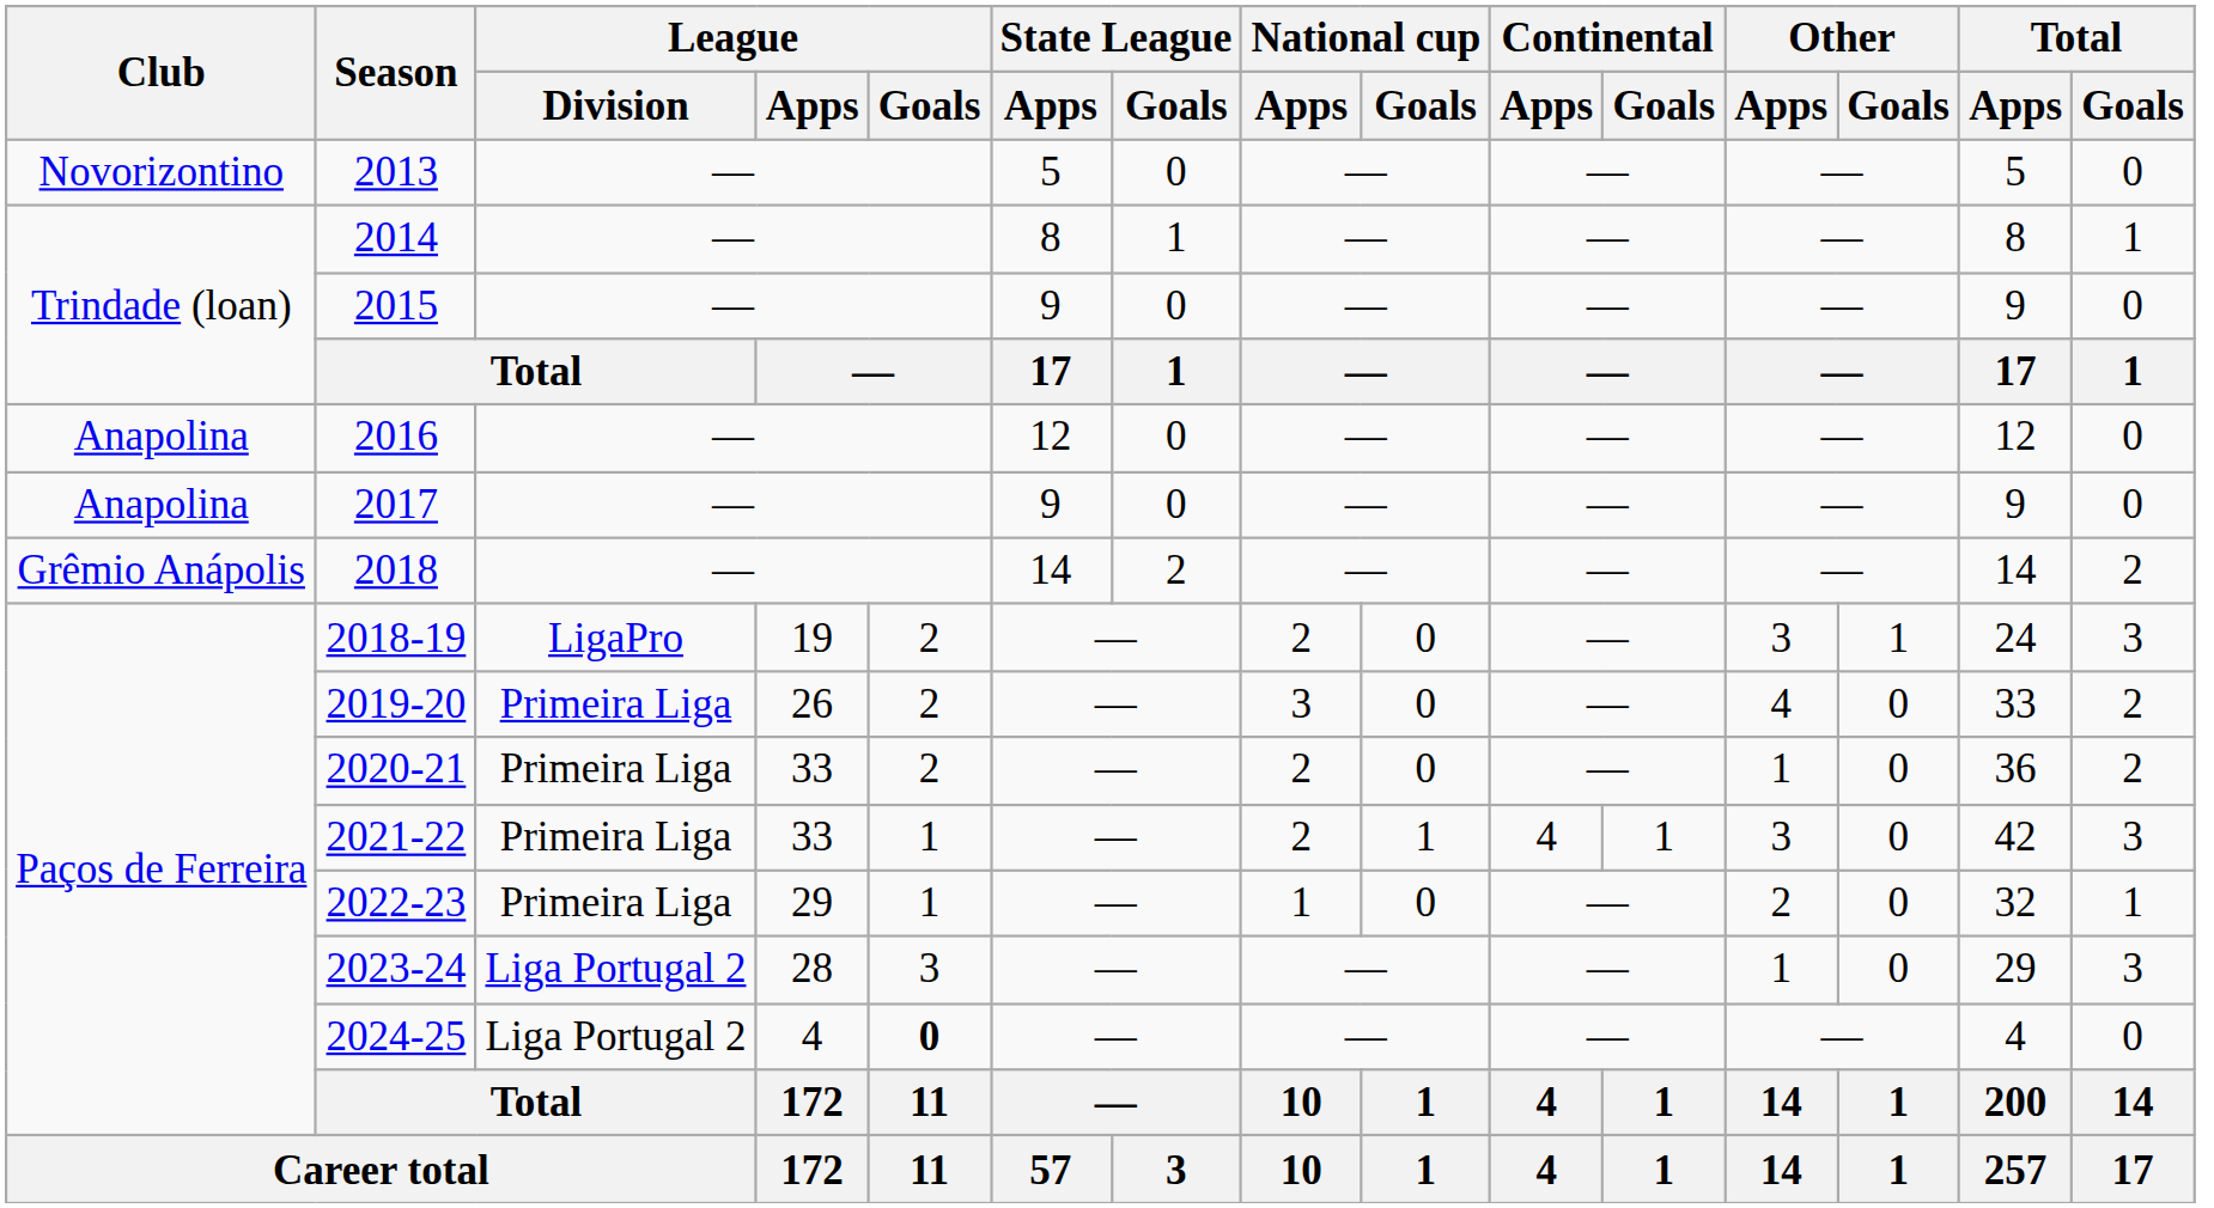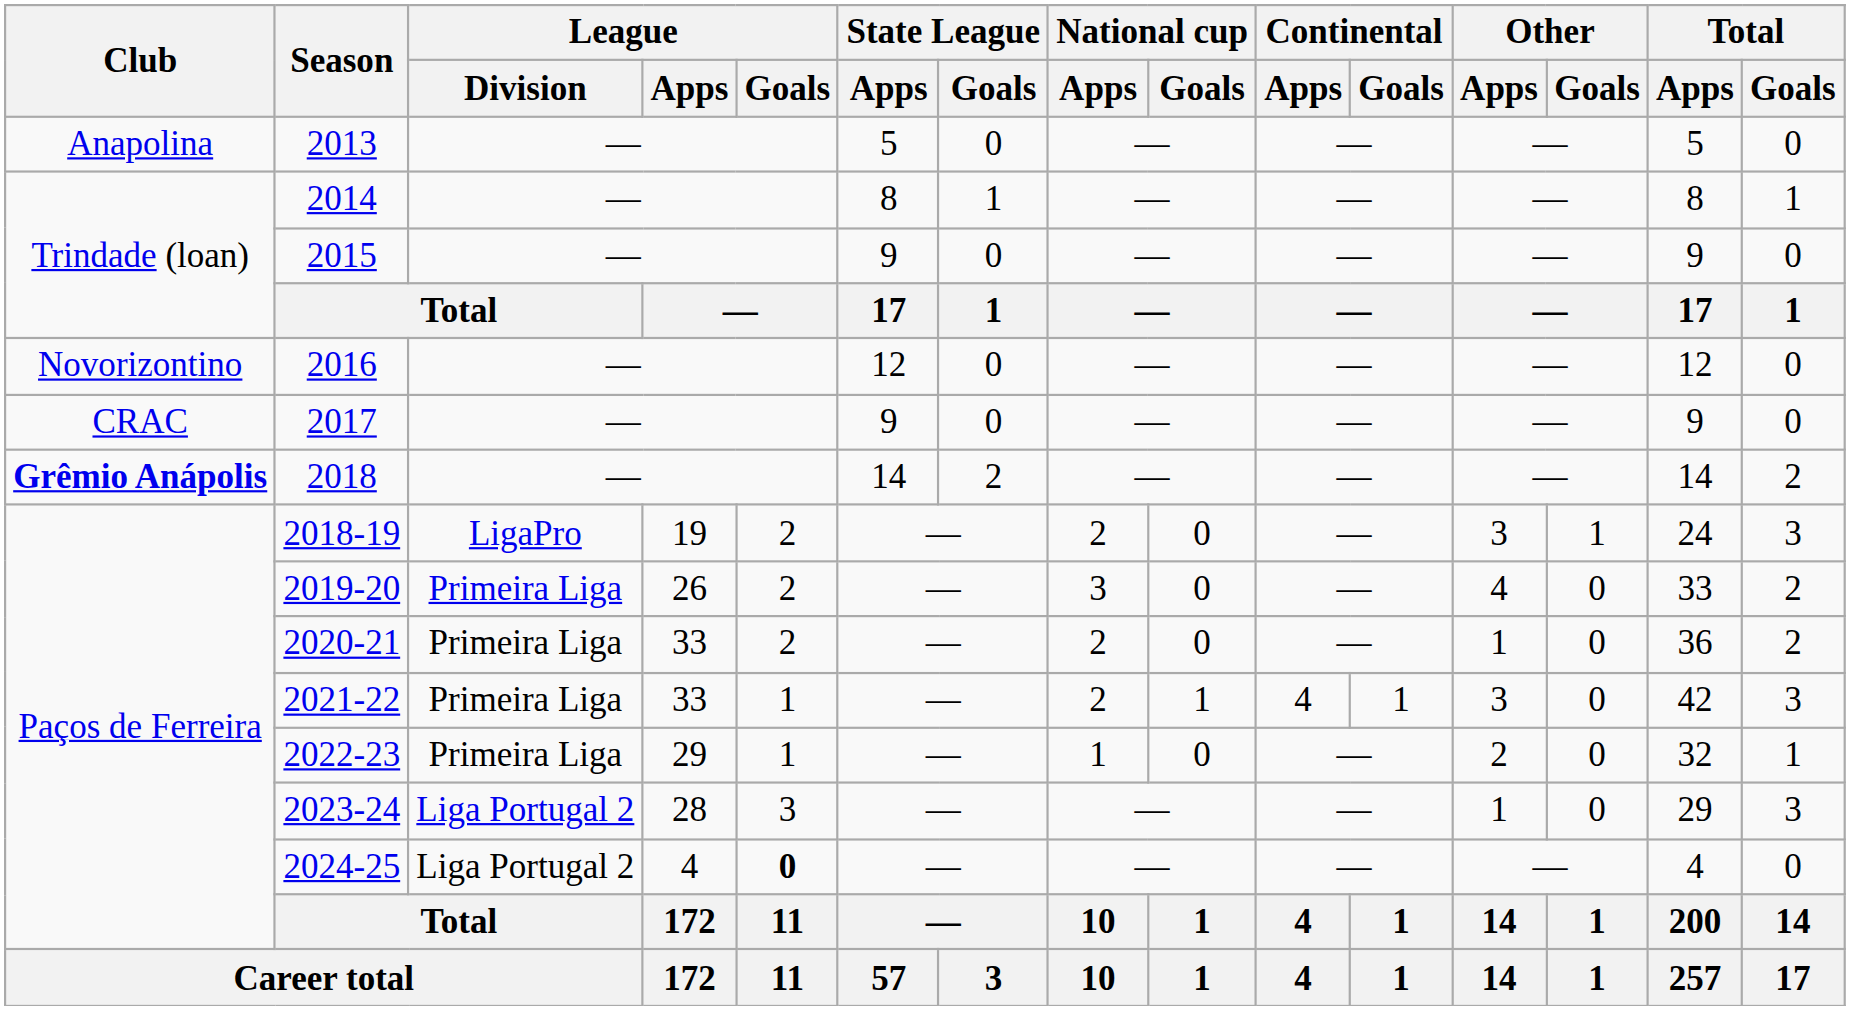 <table class="wikitable" style="text-align: center;">
 <tr>
 <th rowspan="2">Club</th>
 <th rowspan="2">Season</th>
 <th colspan="3">League</th>
 <th colspan="2">State League</th>
 <th colspan="2">National cup</th>
 <th colspan="2">Continental</th>
 <th colspan="2">Other</th>
 <th colspan="2">Total</th>
 </tr>
 <tr>
 <th>Division</th>
 <th>Apps</th>
 <th>Goals</th>
 <th>Apps</th>
 <th>Goals</th>
 <th>Apps</th>
 <th>Goals</th>
 <th>Apps</th>
 <th>Goals</th>
 <th>Apps</th>
 <th>Goals</th>
 <th>Apps</th>
 <th>Goals</th>
 </tr>
 <tr>
-<td><a href='#'>Novorizontino</a></td>
+<td><a href='#'>Anapolina</a></td>
 <td><a href='#'>2013</a></td>
 <td colspan="3">—</td>
 <td>5</td>
 <td>0</td>
 <td colspan="2">—</td>
 <td colspan="2">—</td>
 <td colspan="2">—</td>
 <td>5</td>
 <td>0</td>
 </tr>
 <tr>
 <td rowspan="3"><a href='#'>Trindade</a> (loan)</td>
 <td><a href='#'>2014</a></td>
 <td colspan="3">—</td>
 <td>8</td>
 <td>1</td>
 <td colspan="2">—</td>
 <td colspan="2">—</td>
 <td colspan="2">—</td>
 <td>8</td>
 <td>1</td>
 </tr>
 <tr>
 <td><a href='#'>2015</a></td>
 <td colspan="3">—</td>
 <td>9</td>
 <td>0</td>
 <td colspan="2">—</td>
 <td colspan="2">—</td>
 <td colspan="2">—</td>
 <td>9</td>
 <td>0</td>
 </tr>
 <tr>
 <th colspan="2">Total</th>
 <th colspan="2">—</th>
 <th>17</th>
 <th>1</th>
 <th colspan="2">—</th>
 <th colspan="2">—</th>
 <th colspan="2">—</th>
 <th>17</th>
 <th>1</th>
 </tr>
 <tr>
-<td><a href='#'>Anapolina</a></td>
+<td><a href='#'>Novorizontino</a></td>
 <td><a href='#'>2016</a></td>
 <td colspan="3">—</td>
 <td>12</td>
 <td>0</td>
 <td colspan="2">—</td>
 <td colspan="2">—</td>
 <td colspan="2">—</td>
 <td>12</td>
 <td>0</td>
 </tr>
 <tr>
-<td><a href='#'>Anapolina</a></td>
+<td><a href='#'>CRAC</a></td>
 <td><a href='#'>2017</a></td>
 <td colspan="3">—</td>
 <td>9</td>
 <td>0</td>
 <td colspan="2">—</td>
 <td colspan="2">—</td>
 <td colspan="2">—</td>
 <td>9</td>
 <td>0</td>
 </tr>
 <tr>
-<td><a href='#'>Grêmio Anápolis</a></td>
+<td><strong><a href='#'>Grêmio Anápolis</a></strong></td>
 <td><a href='#'>2018</a></td>
 <td colspan="3">—</td>
 <td>14</td>
 <td>2</td>
 <td colspan="2">—</td>
 <td colspan="2">—</td>
 <td colspan="2">—</td>
 <td>14</td>
 <td>2</td>
 </tr>
 <tr>
 <td rowspan="8"><a href='#'>Paços de Ferreira</a></td>
 <td><a href='#'>2018-19</a></td>
 <td><a href='#'>LigaPro</a></td>
 <td>19</td>
 <td>2</td>
 <td colspan="2">—</td>
 <td>2</td>
 <td>0</td>
 <td colspan="2">—</td>
 <td>3</td>
 <td>1</td>
 <td>24</td>
 <td>3</td>
 </tr>
 <tr>
 <td><a href='#'>2019-20</a></td>
 <td><a href='#'>Primeira Liga</a></td>
 <td>26</td>
 <td>2</td>
 <td colspan="2">—</td>
 <td>3</td>
 <td>0</td>
 <td colspan="2">—</td>
 <td>4</td>
 <td>0</td>
 <td>33</td>
 <td>2</td>
 </tr>
 <tr>
 <td><a href='#'>2020-21</a></td>
 <td>Primeira Liga</td>
 <td>33</td>
 <td>2</td>
 <td colspan="2">—</td>
 <td>2</td>
 <td>0</td>
 <td colspan="2">—</td>
 <td>1</td>
 <td>0</td>
 <td>36</td>
 <td>2</td>
 </tr>
 <tr>
 <td><a href='#'>2021-22</a></td>
 <td>Primeira Liga</td>
 <td>33</td>
 <td>1</td>
 <td colspan="2">—</td>
 <td>2</td>
 <td>1</td>
 <td>4</td>
 <td>1</td>
 <td>3</td>
 <td>0</td>
 <td>42</td>
 <td>3</td>
 </tr>
 <tr>
 <td><a href='#'>2022-23</a></td>
 <td>Primeira Liga</td>
 <td>29</td>
 <td>1</td>
 <td colspan="2">—</td>
 <td>1</td>
 <td>0</td>
 <td colspan="2">—</td>
 <td>2</td>
 <td>0</td>
 <td>32</td>
 <td>1</td>
 </tr>
 <tr>
 <td><a href='#'>2023-24</a></td>
 <td><a href='#'>Liga Portugal 2</a></td>
 <td>28</td>
 <td>3</td>
 <td colspan="2">—</td>
 <td colspan="2">—</td>
 <td colspan="2">—</td>
 <td>1</td>
 <td>0</td>
 <td>29</td>
 <td>3</td>
 </tr>
 <tr>
 <td><a href='#'>2024-25</a></td>
 <td>Liga Portugal 2</td>
 <td>4</td>
 <td><strong>0</strong></td>
 <td colspan="2">—</td>
 <td colspan="2">—</td>
 <td colspan="2">—</td>
 <td colspan="2">—</td>
 <td>4</td>
 <td>0</td>
 </tr>
 <tr>
 <th colspan="2">Total</th>
 <th>172</th>
 <th>11</th>
 <th colspan="2">—</th>
 <th>10</th>
 <th>1</th>
 <th>4</th>
 <th>1</th>
 <th>14</th>
 <th>1</th>
 <th>200</th>
 <th>14</th>
 </tr>
 <tr>
 <th colspan="3">Career total</th>
 <th>172</th>
 <th>11</th>
 <th>57</th>
 <th>3</th>
 <th>10</th>
 <th>1</th>
 <th>4</th>
 <th>1</th>
 <th>14</th>
 <th>1</th>
 <th>257</th>
 <th>17</th>
 </tr>
 </table>
